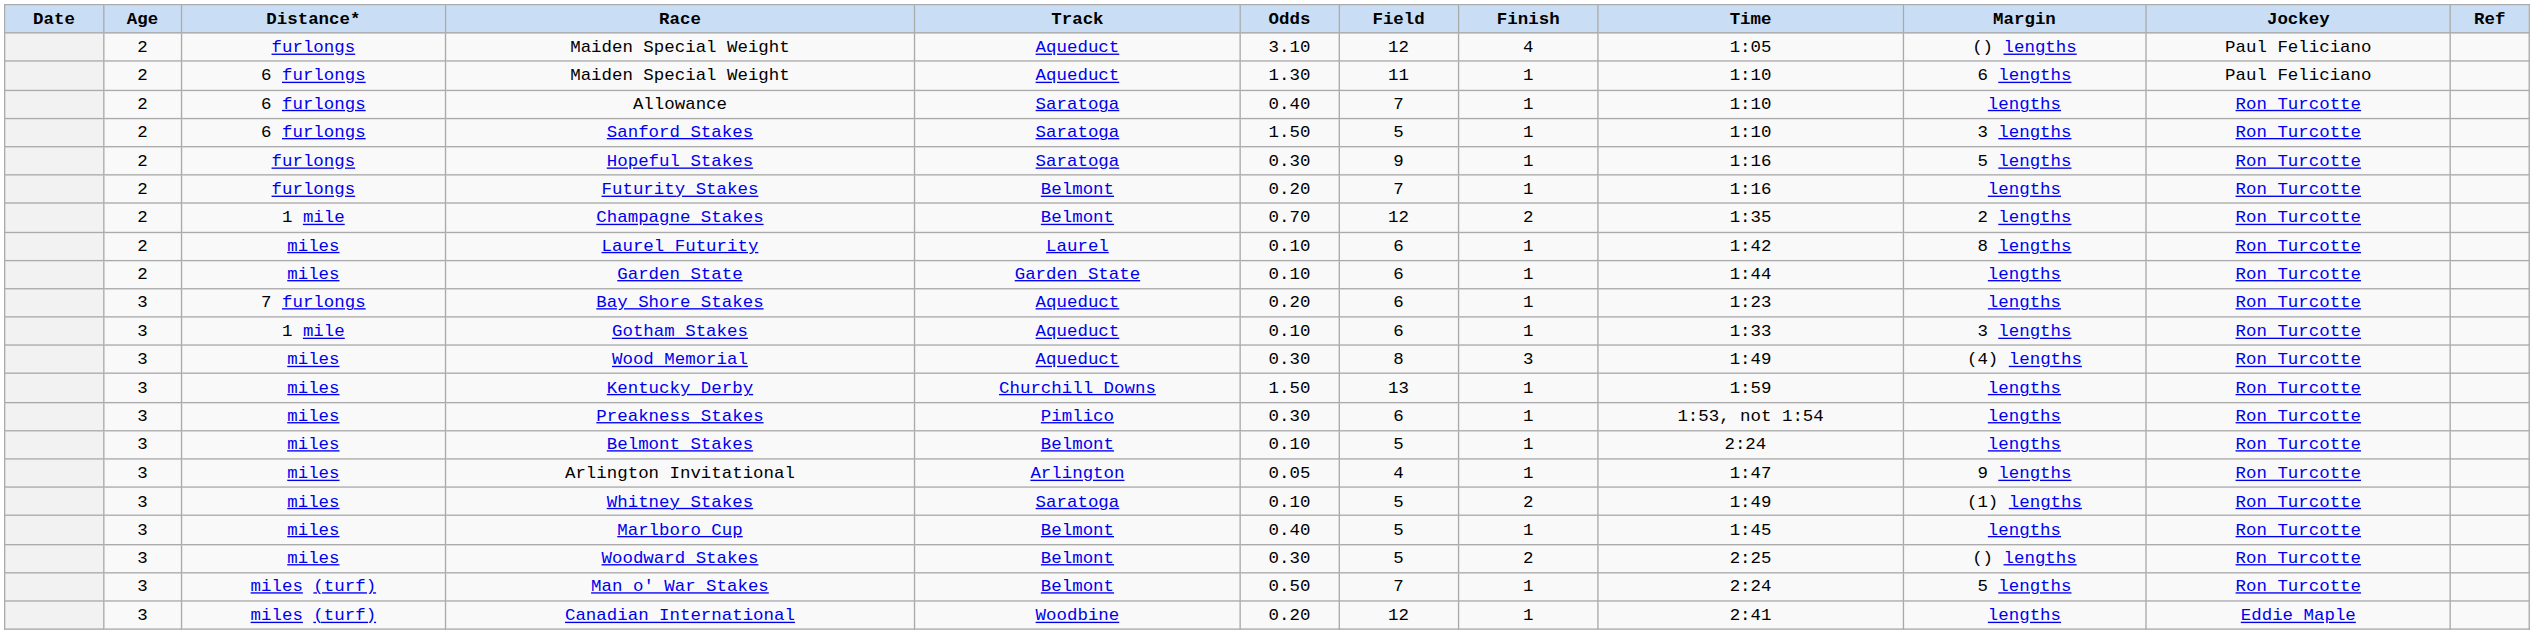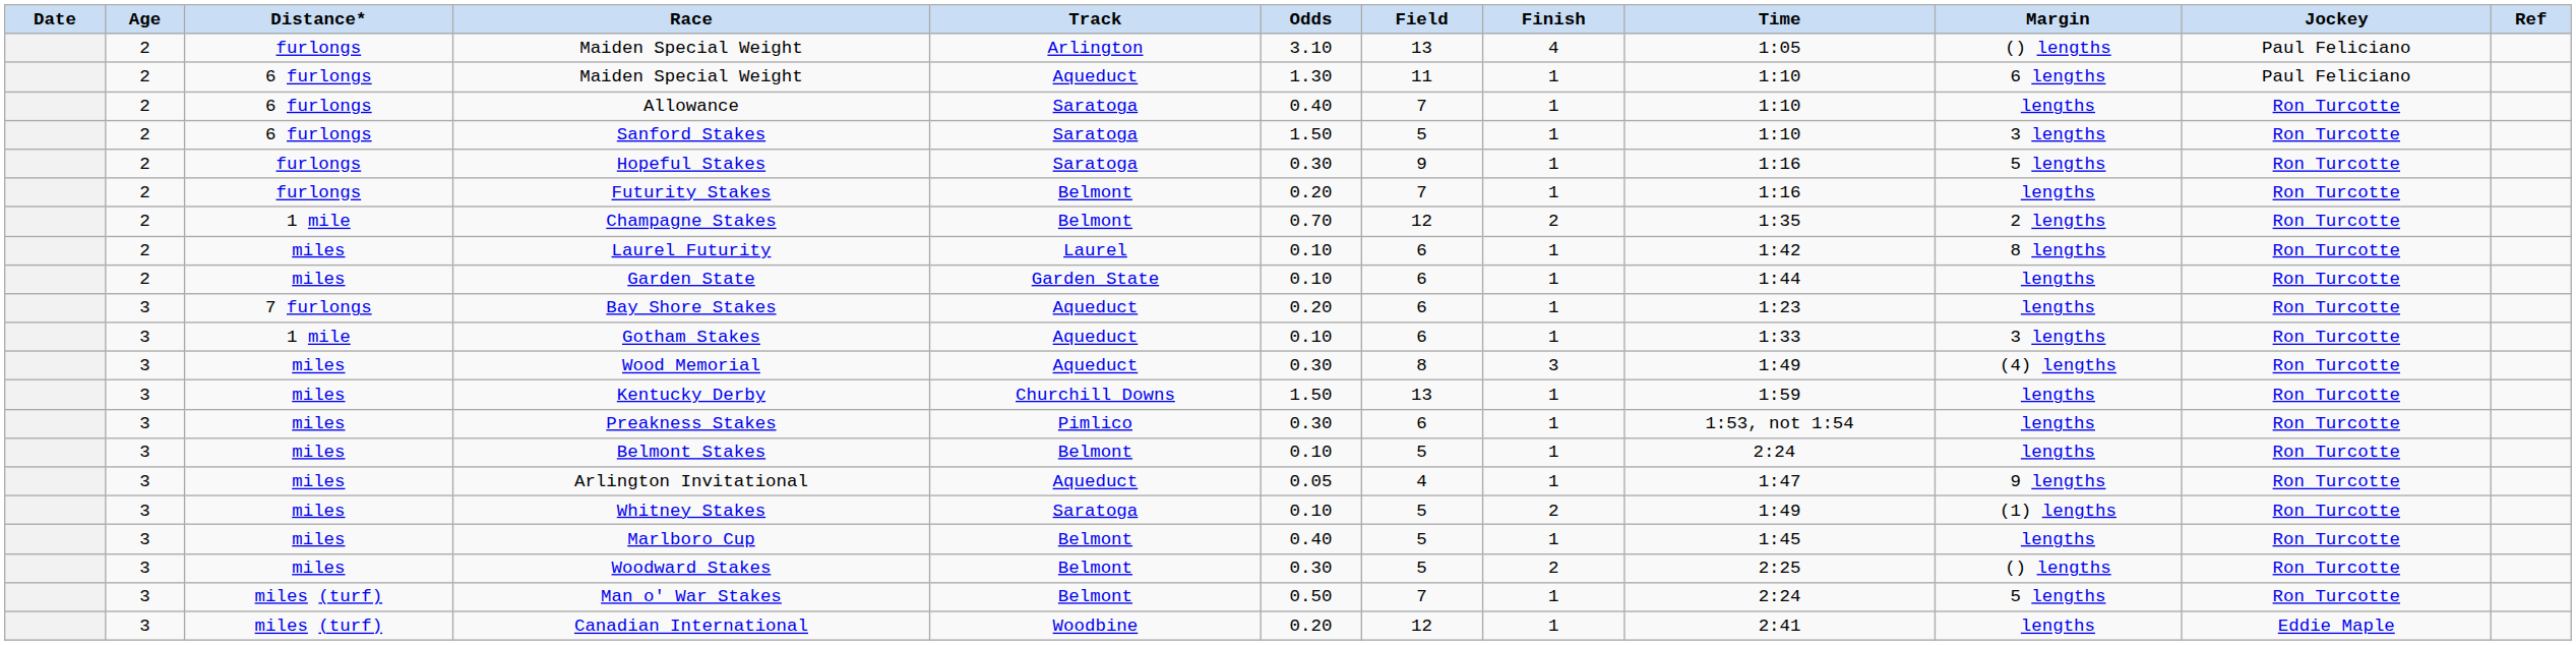 <table class="wikitable sortable" style="text-align:center; width:95%"">
 <tr>
 <th scope="col" style="background:#c9def5;">Date</th>
 <th scope="col" style="background:#c9def5;">Age</th>
 <th scope="col" style="background:#c9def5;">Distance*</th>
 <th scope="col" style="background:#c9def5;">Race</th>
 <th scope="col" style="background:#c9def5;">Track</th>
 <th scope="col" style="background:#c9def5;">Odds</th>
 <th scope="col" style="background:#c9def5;">Field</th>
 <th scope="col" style="background:#c9def5;">Finish</th>
 <th scope="col" style="background:#c9def5;">Time</th>
 <th scope="col" style="background:#c9def5;">Margin</th>
 <th scope="col" style="background:#c9def5;">Jockey</th>
 <th scope="col" style="background:#c9def5;">Ref</th>
 </tr>
 <tr>
 <th scope="row" style="font-weight:normal;"></th>
 <td>2</td>
 <td>  <a href='#'>furlongs</a></td>
 <td>Maiden Special Weight</td>
-<td><a href='#'>Aqueduct</a></td>
+<td><a href='#'>Arlington</a></td>
 <td>3.10</td>
-<td>12</td>
+<td>13</td>
 <td>4</td>
 <td>1:05</td>
 <td>() <a href='#'>lengths</a></td>
 <td>Paul Feliciano</td>
 <td></td>
 </tr>
 <tr>
 <th scope="row" style="font-weight:normal;"></th>
 <td>2</td>
 <td> 6 <a href='#'>furlongs</a></td>
 <td>Maiden Special Weight</td>
 <td><a href='#'>Aqueduct</a></td>
 <td>1.30</td>
 <td>11</td>
 <td>1</td>
 <td>1:10 </td>
 <td> 6 <a href='#'>lengths</a></td>
 <td>Paul Feliciano</td>
 <td></td>
 </tr>
 <tr>
 <th scope="row" style="font-weight:normal;"></th>
 <td>2</td>
 <td> 6 <a href='#'>furlongs</a></td>
 <td>Allowance</td>
 <td><a href='#'>Saratoga</a></td>
 <td>0.40</td>
 <td>7</td>
 <td>1</td>
 <td>1:10 </td>
 <td>  <a href='#'>lengths</a></td>
 <td><a href='#'>Ron Turcotte</a></td>
 <td></td>
 </tr>
 <tr>
 <th scope="row" style="font-weight:normal;"></th>
 <td>2</td>
 <td> 6 <a href='#'>furlongs</a></td>
 <td><a href='#'>Sanford Stakes</a></td>
 <td><a href='#'>Saratoga</a></td>
 <td>1.50</td>
 <td>5</td>
 <td>1</td>
 <td>1:10</td>
 <td> 3 <a href='#'>lengths</a></td>
 <td><a href='#'>Ron Turcotte</a></td>
 <td></td>
 </tr>
 <tr>
 <th scope="row" style="font-weight:normal;"></th>
 <td>2</td>
 <td>  <a href='#'>furlongs</a></td>
 <td><a href='#'>Hopeful Stakes</a></td>
 <td><a href='#'>Saratoga</a></td>
 <td>0.30</td>
 <td>9</td>
 <td>1</td>
 <td>1:16 </td>
 <td> 5 <a href='#'>lengths</a></td>
 <td><a href='#'>Ron Turcotte</a></td>
 <td></td>
 </tr>
 <tr>
 <th scope="row" style="font-weight:normal;"></th>
 <td>2</td>
 <td>  <a href='#'>furlongs</a></td>
 <td><a href='#'>Futurity Stakes</a></td>
 <td><a href='#'>Belmont</a></td>
 <td>0.20</td>
 <td>7</td>
 <td>1</td>
 <td>1:16 </td>
 <td>  <a href='#'>lengths</a></td>
 <td><a href='#'>Ron Turcotte</a></td>
 <td></td>
 </tr>
 <tr>
 <th scope="row" style="font-weight:normal;"></th>
 <td>2</td>
 <td> 1 <a href='#'>mile</a></td>
 <td><a href='#'>Champagne Stakes</a></td>
 <td><a href='#'>Belmont</a></td>
 <td>0.70</td>
 <td>12</td>
 <td>2</td>
 <td>1:35</td>
 <td> 2 <a href='#'>lengths</a></td>
 <td><a href='#'>Ron Turcotte</a></td>
 <td></td>
 </tr>
 <tr>
 <th scope="row" style="font-weight:normal;"></th>
 <td>2</td>
 <td>  <a href='#'>miles</a></td>
 <td><a href='#'>Laurel Futurity</a></td>
 <td><a href='#'>Laurel</a></td>
 <td>0.10</td>
 <td>6</td>
 <td>1</td>
 <td>1:42 </td>
 <td> 8 <a href='#'>lengths</a></td>
 <td><a href='#'>Ron Turcotte</a></td>
 <td></td>
 </tr>
 <tr>
 <th scope="row" style="font-weight:normal;"></th>
 <td>2</td>
 <td>  <a href='#'>miles</a></td>
 <td><a href='#'>Garden State</a></td>
 <td><a href='#'>Garden State</a></td>
 <td>0.10</td>
 <td>6</td>
 <td>1</td>
 <td>1:44 </td>
 <td>  <a href='#'>lengths</a></td>
 <td><a href='#'>Ron Turcotte</a></td>
 <td></td>
 </tr>
 <tr>
 <th scope="row" style="font-weight:normal;"></th>
 <td>3</td>
 <td> 7 <a href='#'>furlongs</a></td>
 <td><a href='#'>Bay Shore Stakes</a></td>
 <td><a href='#'>Aqueduct</a></td>
 <td>0.20</td>
 <td>6</td>
 <td>1</td>
 <td>1:23 </td>
 <td>  <a href='#'>lengths</a></td>
 <td><a href='#'>Ron Turcotte</a></td>
 <td></td>
 </tr>
 <tr>
 <th scope="row" style="font-weight:normal;"></th>
 <td>3</td>
 <td> 1 <a href='#'>mile</a></td>
 <td><a href='#'>Gotham Stakes</a></td>
 <td><a href='#'>Aqueduct</a></td>
 <td>0.10</td>
 <td>6</td>
 <td>1</td>
 <td>1:33 </td>
 <td> 3 <a href='#'>lengths</a></td>
 <td><a href='#'>Ron Turcotte</a></td>
 <td></td>
 </tr>
 <tr>
 <th scope="row" style="font-weight:normal;"></th>
 <td>3</td>
 <td>  <a href='#'>miles</a></td>
 <td><a href='#'>Wood Memorial</a></td>
 <td><a href='#'>Aqueduct</a></td>
 <td>0.30</td>
 <td>8</td>
 <td>3</td>
 <td>1:49 </td>
 <td> (4) <a href='#'>lengths</a></td>
 <td><a href='#'>Ron Turcotte</a></td>
 <td></td>
 </tr>
 <tr>
 <th scope="row" style="font-weight:normal;"></th>
 <td>3</td>
 <td>  <a href='#'>miles</a></td>
 <td><a href='#'>Kentucky Derby</a></td>
 <td><a href='#'>Churchill Downs</a></td>
 <td>1.50</td>
 <td>13</td>
 <td>1</td>
 <td>1:59 </td>
 <td>  <a href='#'>lengths</a></td>
 <td><a href='#'>Ron Turcotte</a></td>
 <td></td>
 </tr>
 <tr>
 <th scope="row" style="font-weight:normal;"></th>
 <td>3</td>
 <td>  <a href='#'>miles</a></td>
 <td><a href='#'>Preakness Stakes</a></td>
 <td><a href='#'>Pimlico</a></td>
 <td>0.30</td>
 <td>6</td>
 <td>1</td>
 <td>1:53, not 1:54 </td>
 <td>  <a href='#'>lengths</a></td>
 <td><a href='#'>Ron Turcotte</a></td>
 <td></td>
 </tr>
 <tr>
 <th scope="row" style="font-weight:normal;"></th>
 <td>3</td>
 <td>  <a href='#'>miles</a></td>
 <td><a href='#'>Belmont Stakes</a></td>
 <td><a href='#'>Belmont</a></td>
 <td>0.10</td>
 <td>5</td>
 <td>1</td>
 <td>2:24 </td>
 <td>  <a href='#'>lengths</a></td>
 <td><a href='#'>Ron Turcotte</a></td>
 <td></td>
 </tr>
 <tr>
 <th scope="row" style="font-weight:normal;"></th>
 <td>3</td>
 <td>  <a href='#'>miles</a></td>
 <td>Arlington Invitational</td>
-<td><a href='#'>Arlington</a></td>
+<td><a href='#'>Aqueduct</a></td>
 <td>0.05</td>
 <td>4</td>
 <td>1</td>
 <td>1:47</td>
 <td> 9 <a href='#'>lengths</a></td>
 <td><a href='#'>Ron Turcotte</a></td>
 <td></td>
 </tr>
 <tr>
 <th scope="row" style="font-weight:normal;"></th>
 <td>3</td>
 <td>  <a href='#'>miles</a></td>
 <td><a href='#'>Whitney Stakes</a></td>
 <td><a href='#'>Saratoga</a></td>
 <td>0.10</td>
 <td>5</td>
 <td>2</td>
 <td>1:49 </td>
 <td> (1) <a href='#'>lengths</a></td>
 <td><a href='#'>Ron Turcotte</a></td>
 <td></td>
 </tr>
 <tr>
 <th scope="row" style="font-weight:normal;"></th>
 <td>3</td>
 <td>  <a href='#'>miles</a></td>
 <td><a href='#'>Marlboro Cup</a></td>
 <td><a href='#'>Belmont</a></td>
 <td>0.40</td>
 <td>5</td>
 <td>1</td>
 <td>1:45 </td>
 <td>  <a href='#'>lengths</a></td>
 <td><a href='#'>Ron Turcotte</a></td>
 <td></td>
 </tr>
 <tr>
 <th scope="row" style="font-weight:normal;"></th>
 <td>3</td>
 <td>  <a href='#'>miles</a></td>
 <td><a href='#'>Woodward Stakes</a></td>
 <td><a href='#'>Belmont</a></td>
 <td>0.30</td>
 <td>5</td>
 <td>2</td>
 <td>2:25 </td>
 <td> () <a href='#'>lengths</a></td>
 <td><a href='#'>Ron Turcotte</a></td>
 <td></td>
 </tr>
 <tr>
 <th scope="row" style="font-weight:normal;"></th>
 <td>3</td>
 <td>  <a href='#'>miles</a> <a href='#'>(turf)</a></td>
 <td><a href='#'>Man o' War Stakes</a></td>
 <td><a href='#'>Belmont</a></td>
 <td>0.50</td>
 <td>7</td>
 <td>1</td>
 <td>2:24 </td>
 <td> 5 <a href='#'>lengths</a></td>
 <td><a href='#'>Ron Turcotte</a></td>
 <td></td>
 </tr>
 <tr>
 <th scope="row" style="font-weight:normal;"></th>
 <td>3</td>
 <td>  <a href='#'>miles</a> <a href='#'>(turf)</a></td>
 <td><a href='#'>Canadian International</a></td>
 <td><a href='#'>Woodbine</a></td>
 <td>0.20</td>
 <td>12</td>
 <td>1</td>
 <td>2:41 </td>
 <td>  <a href='#'>lengths</a></td>
 <td><a href='#'>Eddie Maple</a></td>
 <td></td>
 </tr>
 </table>
